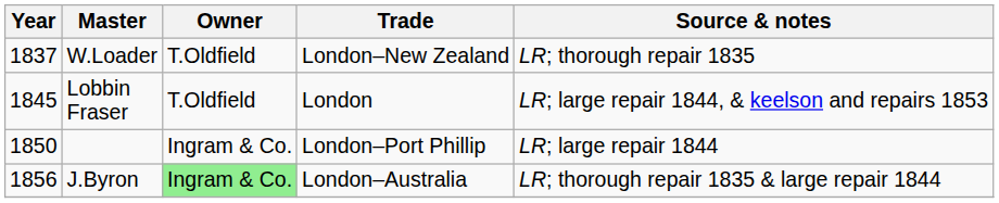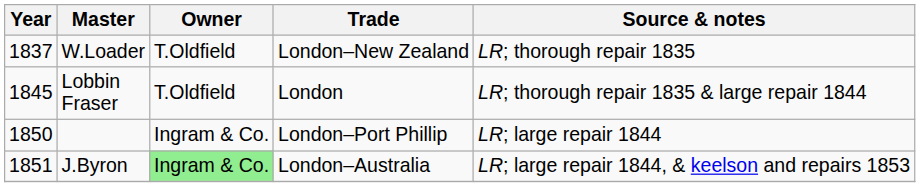 <table class=" wikitable">
 <tr>
 <th>Year</th>
 <th>Master</th>
 <th>Owner</th>
 <th>Trade</th>
 <th>Source & notes</th>
 </tr>
 <tr>
 <td>1837</td>
 <td>W.Loader</td>
 <td>T.Oldfield</td>
 <td>London–New Zealand</td>
 <td><em>LR</em>; thorough repair 1835</td>
 </tr>
 <tr>
 <td>1845</td>
 <td>Lobbin<br>Fraser</td>
 <td>T.Oldfield</td>
 <td>London</td>
-<td><em>LR</em>; large repair 1844, & <a href='#'>keelson</a> and repairs 1853</td>
+<td><em>LR</em>; thorough repair 1835 & large repair 1844</td>
 </tr>
 <tr>
 <td>1850</td>
 <td></td>
 <td>Ingram & Co.</td>
 <td>London–Port Phillip</td>
 <td><em>LR</em>; large repair 1844</td>
 </tr>
 <tr>
-<td>1856</td>
+<td>1851</td>
 <td>J.Byron</td>
 <td style="background: lightgreen;">Ingram & Co.</td>
 <td>London–Australia</td>
-<td><em>LR</em>; thorough repair 1835 & large repair 1844</td>
+<td><em>LR</em>; large repair 1844, & <a href='#'>keelson</a> and repairs 1853</td>
 </tr>
 <tr>
 </tr>
 </table>
